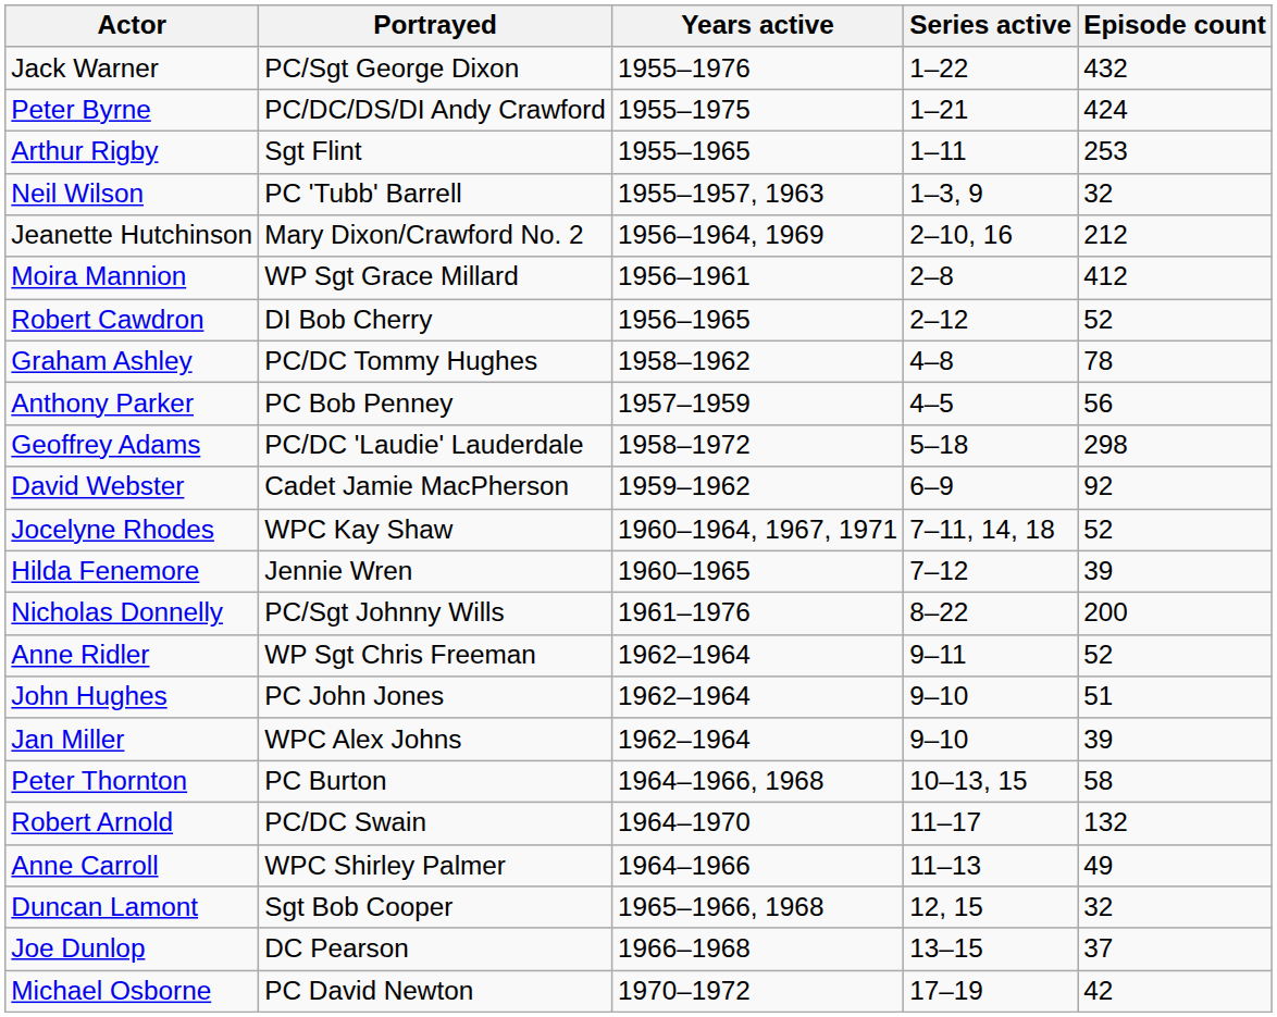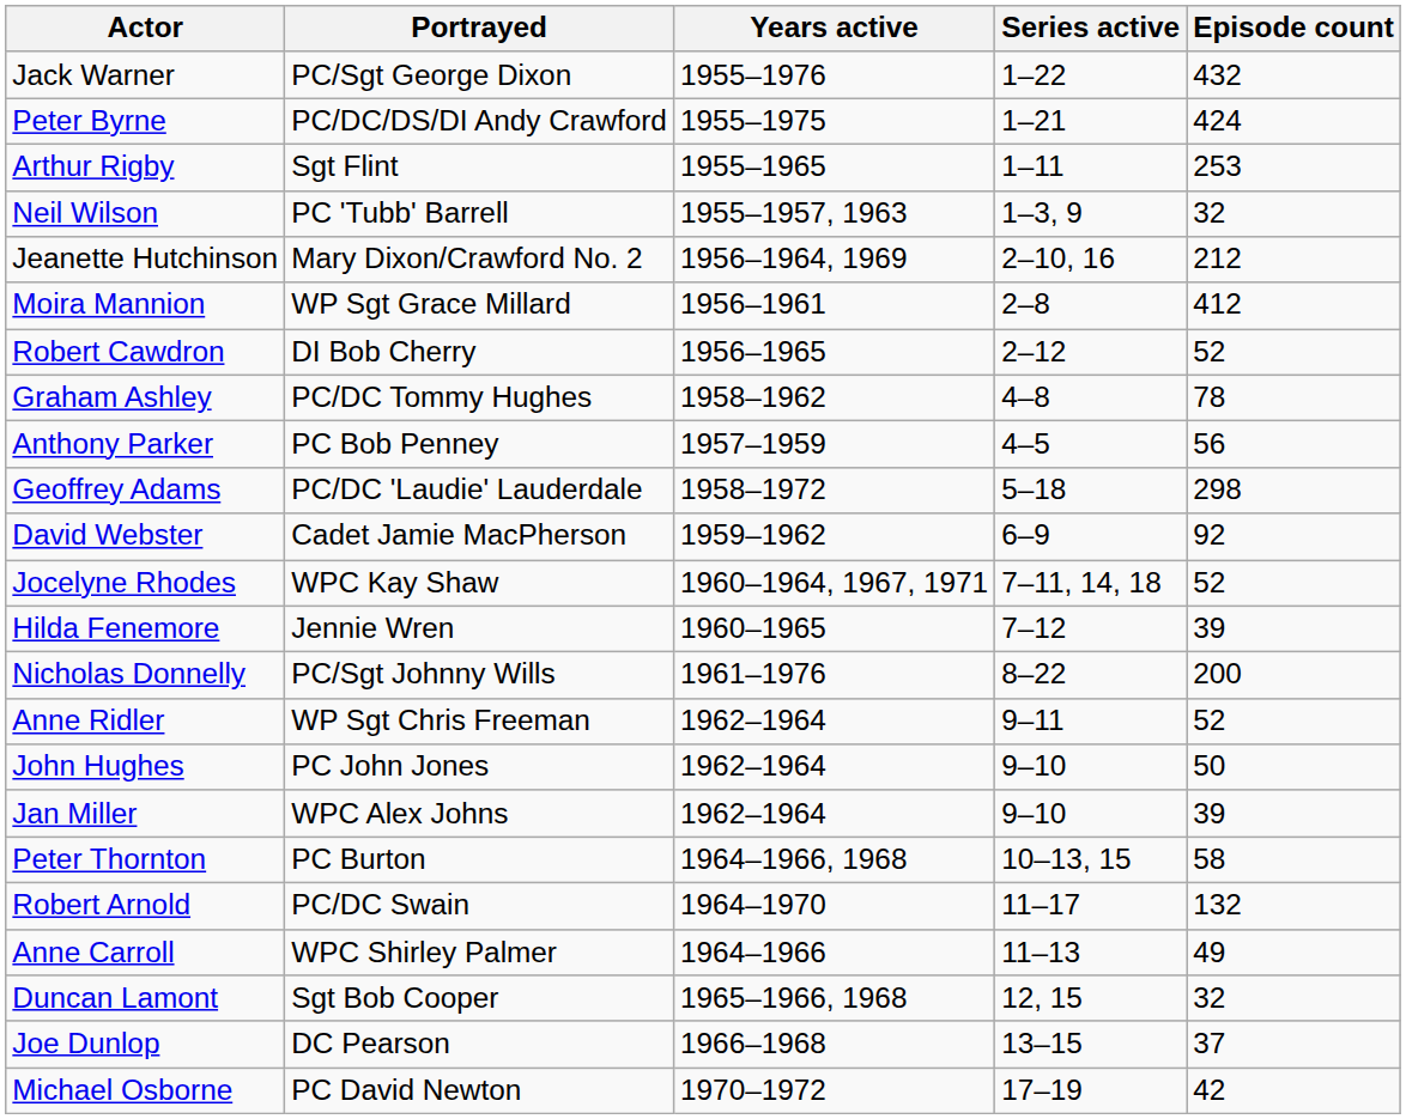 <table class="wikitable">
 <tr>
 <th>Actor</th>
 <th>Portrayed</th>
 <th>Years active</th>
 <th>Series active</th>
 <th>Episode count</th>
 </tr>
 <tr>
 <td>Jack Warner</td>
 <td>PC/Sgt George Dixon</td>
 <td>1955–1976</td>
 <td>1–22</td>
 <td>432</td>
 </tr>
 <tr>
 <td><a href='#'>Peter Byrne</a></td>
 <td>PC/DC/DS/DI Andy Crawford</td>
 <td>1955–1975</td>
 <td>1–21</td>
 <td>424</td>
 </tr>
 <tr>
 <td><a href='#'>Arthur Rigby</a></td>
 <td>Sgt Flint</td>
 <td>1955–1965</td>
 <td>1–11</td>
 <td>253</td>
 </tr>
 <tr>
 <td><a href='#'>Neil Wilson</a></td>
 <td>PC 'Tubb' Barrell</td>
 <td>1955–1957, 1963</td>
 <td>1–3, 9</td>
 <td>32</td>
 </tr>
 <tr>
 <td>Jeanette Hutchinson</td>
 <td>Mary Dixon/Crawford No. 2</td>
 <td>1956–1964, 1969</td>
 <td>2–10, 16</td>
 <td>212</td>
 </tr>
 <tr>
 <td><a href='#'>Moira Mannion</a></td>
 <td>WP Sgt Grace Millard</td>
 <td>1956–1961</td>
 <td>2–8</td>
 <td>412</td>
 </tr>
 <tr>
 <td><a href='#'>Robert Cawdron</a></td>
 <td>DI Bob Cherry</td>
 <td>1956–1965</td>
 <td>2–12</td>
 <td>52</td>
 </tr>
 <tr>
 <td><a href='#'>Graham Ashley</a></td>
 <td>PC/DC Tommy Hughes</td>
 <td>1958–1962</td>
 <td>4–8</td>
 <td>78</td>
 </tr>
 <tr>
 <td><a href='#'>Anthony Parker</a></td>
 <td>PC Bob Penney</td>
 <td>1957–1959</td>
 <td>4–5</td>
 <td>56</td>
 </tr>
 <tr>
 <td><a href='#'>Geoffrey Adams</a></td>
 <td>PC/DC 'Laudie' Lauderdale</td>
 <td>1958–1972</td>
 <td>5–18</td>
 <td>298</td>
 </tr>
 <tr>
 <td><a href='#'>David Webster</a></td>
 <td>Cadet Jamie MacPherson</td>
 <td>1959–1962</td>
 <td>6–9</td>
 <td>92</td>
 </tr>
 <tr>
 <td><a href='#'>Jocelyne Rhodes</a></td>
 <td>WPC Kay Shaw</td>
 <td>1960–1964, 1967, 1971</td>
 <td>7–11, 14, 18</td>
 <td>52</td>
 </tr>
 <tr>
 <td><a href='#'>Hilda Fenemore</a></td>
 <td>Jennie Wren</td>
 <td>1960–1965</td>
 <td>7–12</td>
 <td>39</td>
 </tr>
 <tr>
 <td><a href='#'>Nicholas Donnelly</a></td>
 <td>PC/Sgt Johnny Wills</td>
 <td>1961–1976</td>
 <td>8–22</td>
 <td>200</td>
 </tr>
 <tr>
 <td><a href='#'>Anne Ridler</a></td>
 <td>WP Sgt Chris Freeman</td>
 <td>1962–1964</td>
 <td>9–11</td>
 <td>52</td>
 </tr>
 <tr>
 <td><a href='#'>John Hughes</a></td>
 <td>PC John Jones</td>
 <td>1962–1964</td>
 <td>9–10</td>
-<td>51</td>
+<td>50</td>
 </tr>
 <tr>
 <td><a href='#'>Jan Miller</a></td>
 <td>WPC Alex Johns</td>
 <td>1962–1964</td>
 <td>9–10</td>
 <td>39</td>
 </tr>
 <tr>
 <td><a href='#'>Peter Thornton</a></td>
 <td>PC Burton</td>
 <td>1964–1966, 1968</td>
 <td>10–13, 15</td>
 <td>58</td>
 </tr>
 <tr>
 <td><a href='#'>Robert Arnold</a></td>
 <td>PC/DC Swain</td>
 <td>1964–1970</td>
 <td>11–17</td>
 <td>132</td>
 </tr>
 <tr>
 <td><a href='#'>Anne Carroll</a></td>
 <td>WPC Shirley Palmer</td>
 <td>1964–1966</td>
 <td>11–13</td>
 <td>49</td>
 </tr>
 <tr>
 <td><a href='#'>Duncan Lamont</a></td>
 <td>Sgt Bob Cooper</td>
 <td>1965–1966, 1968</td>
 <td>12, 15</td>
 <td>32</td>
 </tr>
 <tr>
 <td><a href='#'>Joe Dunlop</a></td>
 <td>DC Pearson</td>
 <td>1966–1968</td>
 <td>13–15</td>
 <td>37</td>
 </tr>
 <tr>
 <td><a href='#'>Michael Osborne</a></td>
 <td>PC David Newton</td>
 <td>1970–1972</td>
 <td>17–19</td>
 <td>42</td>
 </tr>
 </table>
